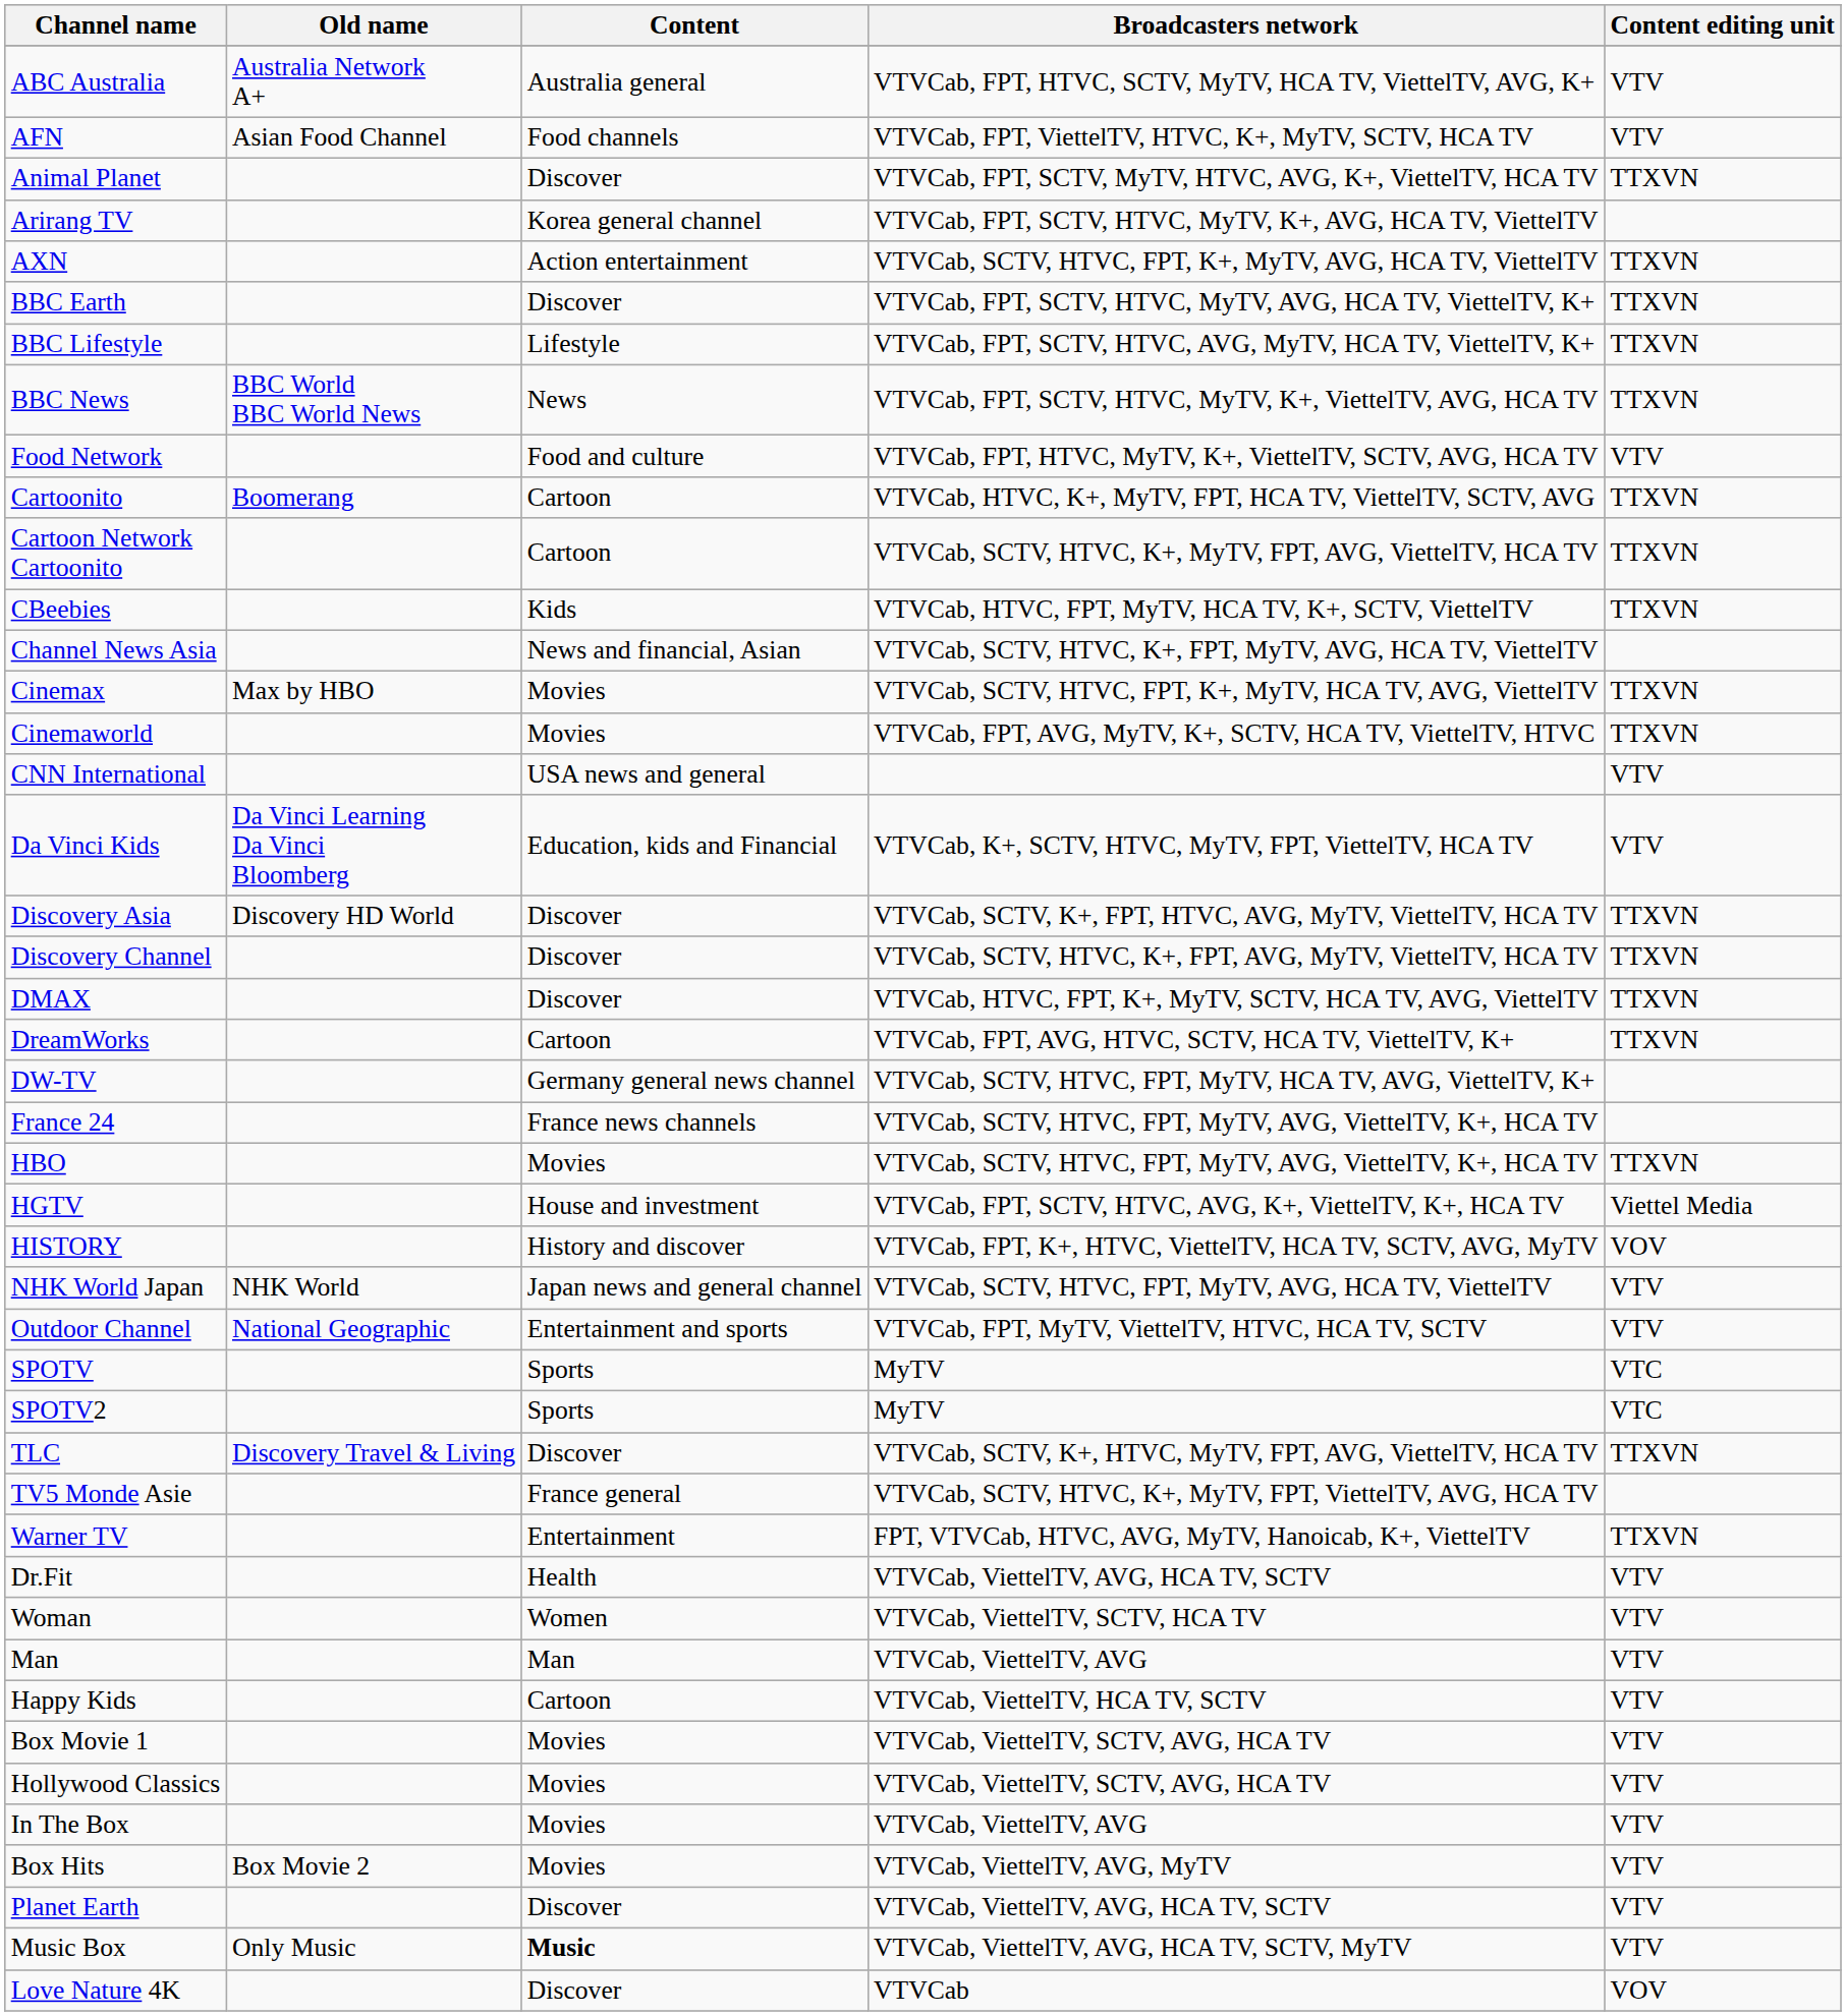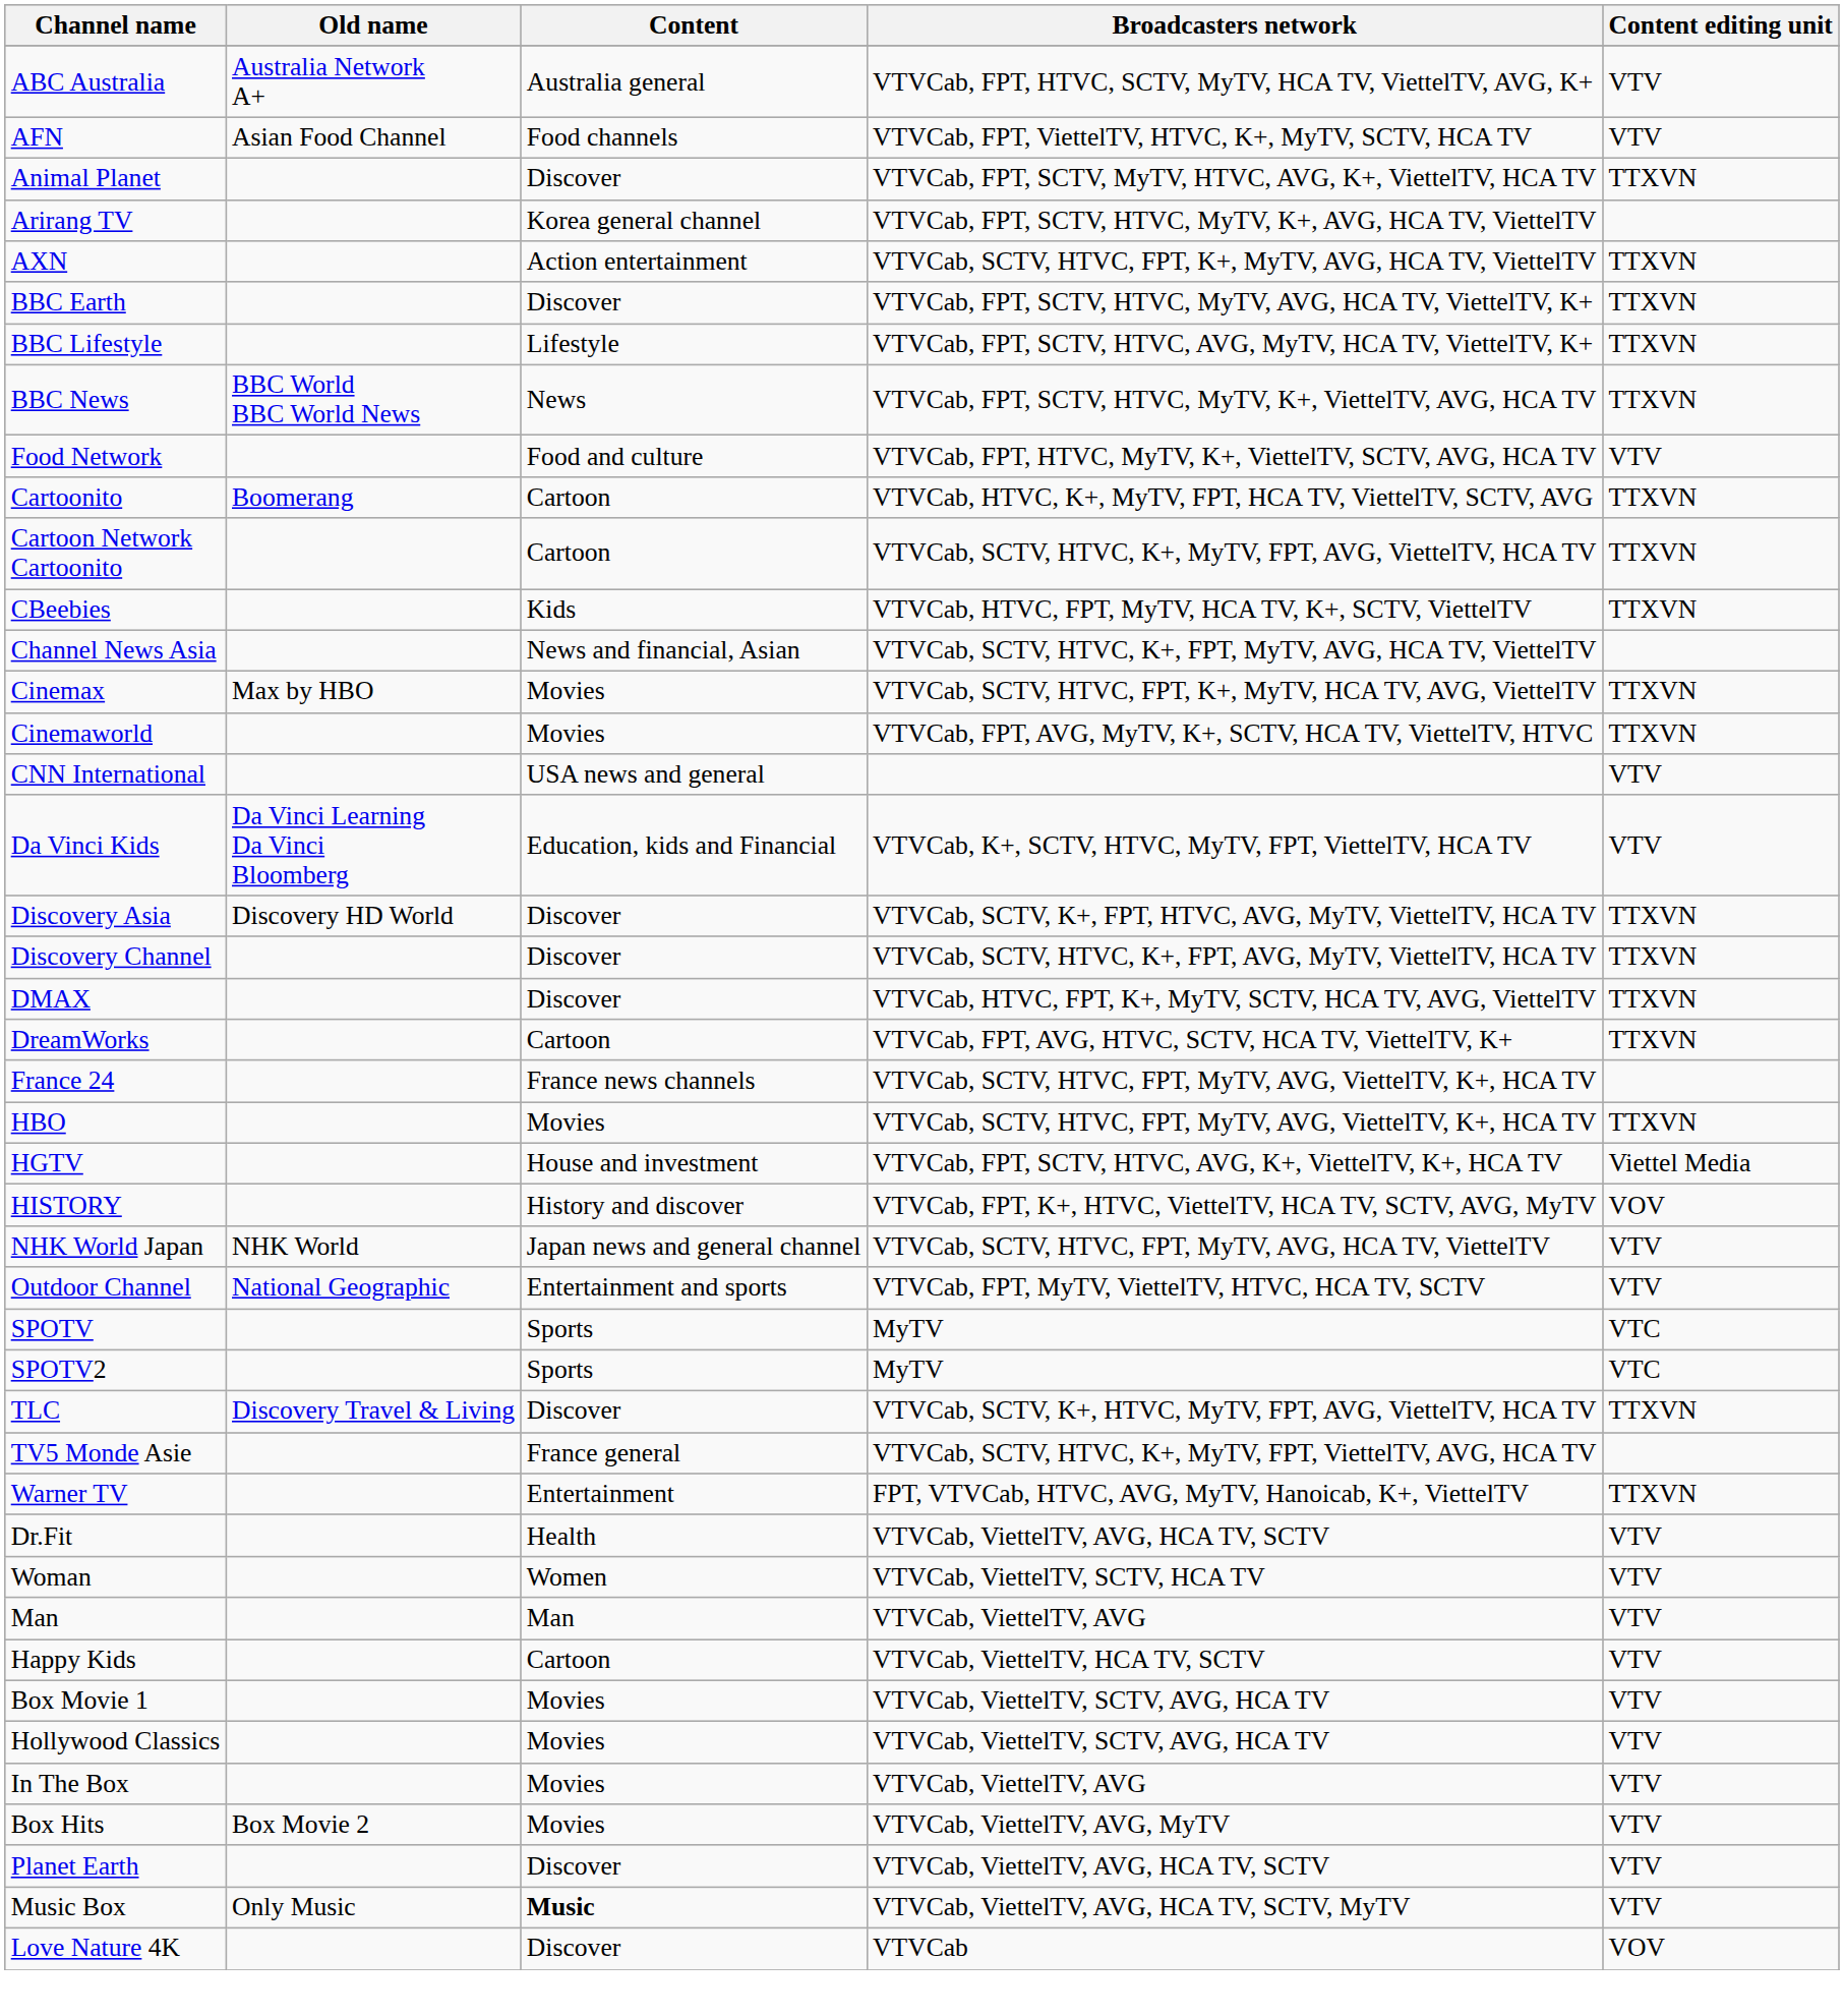 <table class="wikitable sortable mw-collapsible">
 <tr>
 <th>Channel name</th>
 <th>Old name</th>
 <th>Content</th>
 <th>Broadcasters network</th>
 <th>Content editing unit</th>
 </tr>
 <tr>
 </tr>
 <tr>
 <td><a href='#'>ABC Australia</a></td>
 <td><a href='#'>Australia Network</a><br>A+</td>
 <td>Australia general</td>
 <td>VTVCab, FPT, HTVC, SCTV, MyTV, HCA TV, ViettelTV, AVG, K+</td>
 <td>VTV</td>
 </tr>
 <tr>
 <td><a href='#'>AFN</a></td>
 <td>Asian Food Channel</td>
 <td>Food channels</td>
 <td>VTVCab, FPT, ViettelTV, HTVC, K+, MyTV, SCTV, HCA TV</td>
 <td>VTV</td>
 </tr>
 <tr>
 <td><a href='#'>Animal Planet</a></td>
 <td></td>
 <td>Discover</td>
 <td>VTVCab, FPT, SCTV, MyTV, HTVC, AVG, K+, ViettelTV, HCA TV</td>
 <td>TTXVN</td>
 </tr>
 <tr>
 <td><a href='#'>Arirang TV</a></td>
 <td></td>
 <td>Korea general channel</td>
 <td>VTVCab, FPT, SCTV, HTVC, MyTV, K+, AVG, HCA TV, ViettelTV</td>
 <td></td>
 </tr>
 <tr>
 <td><a href='#'>AXN</a></td>
 <td></td>
 <td>Action entertainment</td>
 <td>VTVCab, SCTV, HTVC, FPT, K+, MyTV, AVG, HCA TV, ViettelTV</td>
 <td>TTXVN</td>
 </tr>
 <tr>
 <td><a href='#'>BBC Earth</a></td>
 <td></td>
 <td>Discover</td>
 <td>VTVCab, FPT, SCTV, HTVC, MyTV, AVG, HCA TV, ViettelTV, K+</td>
 <td>TTXVN</td>
 </tr>
 <tr>
 <td><a href='#'>BBC Lifestyle</a></td>
 <td></td>
 <td>Lifestyle</td>
 <td>VTVCab, FPT, SCTV, HTVC, AVG, MyTV, HCA TV, ViettelTV, K+</td>
 <td>TTXVN</td>
 </tr>
 <tr>
 <td><a href='#'>BBC News</a></td>
 <td><a href='#'>BBC World</a> <br> <a href='#'>BBC World News</a></td>
 <td>News</td>
 <td rowspan="1">VTVCab, FPT, SCTV, HTVC, MyTV, K+, ViettelTV, AVG, HCA TV</td>
 <td>TTXVN</td>
 </tr>
 <tr>
 <td><a href='#'>Food Network</a></td>
 <td></td>
 <td>Food and culture</td>
 <td>VTVCab, FPT, HTVC, MyTV, K+, ViettelTV, SCTV, AVG, HCA TV</td>
 <td>VTV</td>
 </tr>
 <tr>
 <td><a href='#'>Cartoonito</a></td>
 <td><a href='#'>Boomerang</a></td>
 <td>Cartoon</td>
 <td>VTVCab, HTVC, K+, MyTV, FPT, HCA TV, ViettelTV, SCTV, AVG</td>
 <td>TTXVN</td>
 </tr>
 <tr>
 <td><a href='#'>Cartoon Network</a><br><a href='#'>Cartoonito</a></td>
 <td></td>
 <td>Cartoon</td>
 <td>VTVCab, SCTV, HTVC, K+, MyTV, FPT, AVG, ViettelTV, HCA TV</td>
 <td>TTXVN</td>
 </tr>
 <tr>
 <td><a href='#'>CBeebies</a></td>
 <td></td>
 <td>Kids</td>
 <td>VTVCab, HTVC, FPT, MyTV, HCA TV, K+, SCTV, ViettelTV</td>
 <td>TTXVN</td>
 </tr>
 <tr>
 <td><a href='#'>Channel News Asia</a></td>
 <td></td>
 <td>News and financial, Asian</td>
 <td>VTVCab, SCTV, HTVC, K+, FPT, MyTV, AVG, HCA TV, ViettelTV</td>
 <td></td>
 </tr>
 <tr>
 <td><a href='#'>Cinemax</a></td>
 <td>Max by HBO</td>
 <td>Movies</td>
 <td>VTVCab, SCTV, HTVC, FPT, K+, MyTV, HCA TV, AVG, ViettelTV</td>
 <td>TTXVN</td>
 </tr>
 <tr>
 <td><a href='#'>Cinemaworld</a></td>
 <td></td>
 <td>Movies</td>
 <td>VTVCab, FPT, AVG, MyTV, K+, SCTV, HCA TV, ViettelTV, HTVC</td>
 <td>TTXVN</td>
 </tr>
 <tr>
 <td><a href='#'>CNN International</a></td>
 <td></td>
 <td>USA news and general</td>
 <td></td>
 <td>VTV</td>
 </tr>
 <tr>
 <td><a href='#'>Da Vinci Kids</a></td>
 <td><a href='#'>Da Vinci Learning</a> <br> <a href='#'>Da Vinci</a> <br> <a href='#'>Bloomberg</a></td>
 <td>Education, kids and Financial</td>
 <td>VTVCab, K+, SCTV, HTVC, MyTV, FPT, ViettelTV, HCA TV</td>
 <td>VTV</td>
 </tr>
 <tr>
 <td><a href='#'>Discovery Asia</a></td>
 <td>Discovery HD World</td>
 <td>Discover</td>
 <td>VTVCab, SCTV, K+, FPT, HTVC, AVG, MyTV, ViettelTV, HCA TV</td>
 <td>TTXVN</td>
 </tr>
 <tr>
 <td><a href='#'>Discovery Channel</a></td>
 <td></td>
 <td>Discover</td>
 <td>VTVCab, SCTV, HTVC, K+, FPT, AVG, MyTV, ViettelTV, HCA TV</td>
 <td>TTXVN</td>
 </tr>
 <tr>
 <td><a href='#'>DMAX</a></td>
 <td></td>
 <td>Discover</td>
 <td>VTVCab, HTVC, FPT, K+, MyTV, SCTV, HCA TV, AVG, ViettelTV</td>
 <td>TTXVN</td>
 </tr>
 <tr>
 <td><a href='#'>DreamWorks</a></td>
 <td></td>
 <td>Cartoon</td>
 <td>VTVCab, FPT, AVG, HTVC, SCTV, HCA TV, ViettelTV, K+</td>
 <td>TTXVN</td>
 </tr>
 <tr>
-<td><a href='#'>DW-TV</a></td>
-<td></td>
-<td>Germany general news channel</td>
-<td>VTVCab, SCTV, HTVC, FPT, MyTV, HCA TV, AVG, ViettelTV, K+</td>
-<td></td>
-</tr>
-<tr>
 <td><a href='#'>France 24</a></td>
 <td></td>
 <td>France news channels</td>
 <td>VTVCab, SCTV, HTVC, FPT, MyTV, AVG, ViettelTV, K+, HCA TV</td>
 <td></td>
 </tr>
 <tr>
 <td><a href='#'>HBO</a></td>
 <td></td>
 <td>Movies</td>
 <td>VTVCab, SCTV, HTVC, FPT, MyTV, AVG, ViettelTV, K+, HCA TV</td>
 <td>TTXVN</td>
 </tr>
 <tr>
 <td><a href='#'>HGTV</a></td>
 <td></td>
 <td>House and investment</td>
 <td>VTVCab, FPT, SCTV, HTVC, AVG, K+, ViettelTV, K+, HCA TV</td>
 <td>Viettel Media</td>
 </tr>
 <tr>
 <td><a href='#'>HISTORY</a></td>
 <td></td>
 <td>History and discover</td>
 <td>VTVCab, FPT, K+, HTVC, ViettelTV, HCA TV, SCTV, AVG, MyTV</td>
 <td>VOV</td>
 </tr>
 <tr>
 <td><a href='#'>NHK World</a> Japan</td>
 <td>NHK World</td>
 <td>Japan news and general channel</td>
 <td>VTVCab, SCTV, HTVC, FPT, MyTV, AVG, HCA TV, ViettelTV</td>
 <td>VTV</td>
 </tr>
 <tr>
 <td><a href='#'>Outdoor Channel</a></td>
 <td><a href='#'>National Geographic</a></td>
 <td>Entertainment and sports</td>
 <td>VTVCab, FPT, MyTV, ViettelTV, HTVC, HCA TV, SCTV</td>
 <td>VTV</td>
 </tr>
 <tr>
 <td><a href='#'>SPOTV</a></td>
 <td></td>
 <td>Sports</td>
 <td>MyTV</td>
 <td>VTC</td>
 </tr>
 <tr>
 <td><a href='#'>SPOTV</a>2</td>
 <td></td>
 <td>Sports</td>
 <td>MyTV</td>
 <td>VTC</td>
 </tr>
 <tr>
 <td><a href='#'>TLC</a></td>
 <td><a href='#'>Discovery Travel & Living</a></td>
 <td>Discover</td>
 <td>VTVCab, SCTV, K+, HTVC, MyTV, FPT, AVG, ViettelTV, HCA TV</td>
 <td>TTXVN</td>
 </tr>
 <tr>
 <td><a href='#'>TV5 Monde</a> Asie</td>
 <td></td>
 <td>France general</td>
 <td>VTVCab, SCTV, HTVC, K+, MyTV, FPT,  ViettelTV, AVG, HCA TV</td>
 <td></td>
 </tr>
 <tr>
 <td><a href='#'>Warner TV</a></td>
 <td></td>
 <td>Entertainment</td>
 <td>FPT, VTVCab, HTVC, AVG, MyTV, Hanoicab, K+, ViettelTV</td>
 <td>TTXVN</td>
 </tr>
 <tr>
 <td>Dr.Fit</td>
 <td></td>
 <td>Health</td>
 <td>VTVCab, ViettelTV, AVG, HCA TV, SCTV</td>
 <td>VTV</td>
 </tr>
 <tr>
 <td>Woman</td>
 <td></td>
 <td>Women</td>
 <td>VTVCab, ViettelTV, SCTV, HCA TV</td>
 <td>VTV</td>
 </tr>
 <tr>
 <td>Man</td>
 <td></td>
 <td>Man</td>
 <td>VTVCab, ViettelTV, AVG</td>
 <td>VTV</td>
 </tr>
 <tr>
 <td>Happy Kids</td>
 <td></td>
 <td>Cartoon</td>
 <td>VTVCab, ViettelTV, HCA TV, SCTV</td>
 <td>VTV</td>
 </tr>
 <tr>
 <td>Box Movie 1</td>
 <td></td>
 <td>Movies</td>
 <td>VTVCab, ViettelTV, SCTV, AVG, HCA TV</td>
 <td>VTV</td>
 </tr>
 <tr>
 <td>Hollywood Classics</td>
 <td></td>
 <td>Movies</td>
 <td>VTVCab, ViettelTV, SCTV, AVG, HCA TV</td>
 <td>VTV</td>
 </tr>
 <tr>
 <td>In The Box</td>
 <td></td>
 <td>Movies</td>
 <td>VTVCab, ViettelTV, AVG</td>
 <td>VTV</td>
 </tr>
 <tr>
 <td>Box Hits</td>
 <td>Box Movie 2</td>
 <td>Movies</td>
 <td>VTVCab, ViettelTV, AVG, MyTV</td>
 <td>VTV</td>
 </tr>
 <tr>
 <td><a href='#'>Planet Earth</a></td>
 <td></td>
 <td>Discover</td>
 <td>VTVCab, ViettelTV, AVG, HCA TV, SCTV</td>
 <td>VTV</td>
 </tr>
 <tr>
 <td>Music Box</td>
 <td>Only Music</td>
 <td><strong>Music</strong></td>
 <td>VTVCab, ViettelTV, AVG, HCA TV, SCTV, MyTV</td>
 <td>VTV</td>
 </tr>
 <tr>
 <td><a href='#'>Love Nature</a> 4K</td>
 <td></td>
 <td>Discover</td>
 <td>VTVCab</td>
 <td>VOV</td>
 </tr>
 </table>
